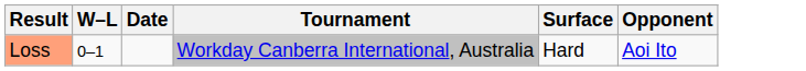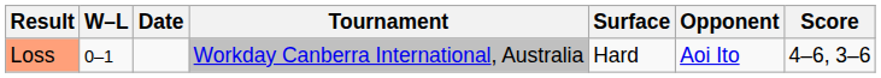 <table class="sortable wikitable">
 <tr>
 <th>Result</th>
 <th class="unsortable">W–L</th>
 <th>Date</th>
 <th>Tournament</th>
 <th>Surface</th>
 <th>Opponent</th>
+<th class="unsortable">Score</th>
 </tr>
 <tr>
 <td style="background:#ffa07a;">Loss</td>
 <td><small>0–1</small></td>
 <td></td>
 <td style="background:silver;"><a href='#'>Workday Canberra International</a>, Australia</td>
 <td>Hard</td>
 <td> <a href='#'>Aoi Ito</a></td>
+<td>4–6, 3–6</td>
 </tr>
 </table>
